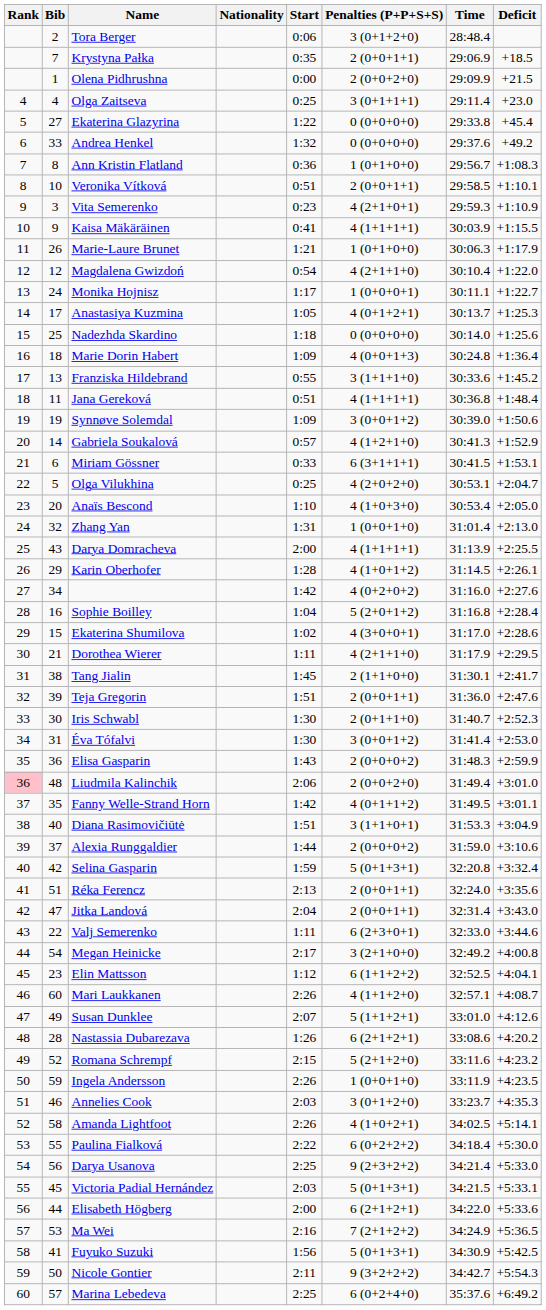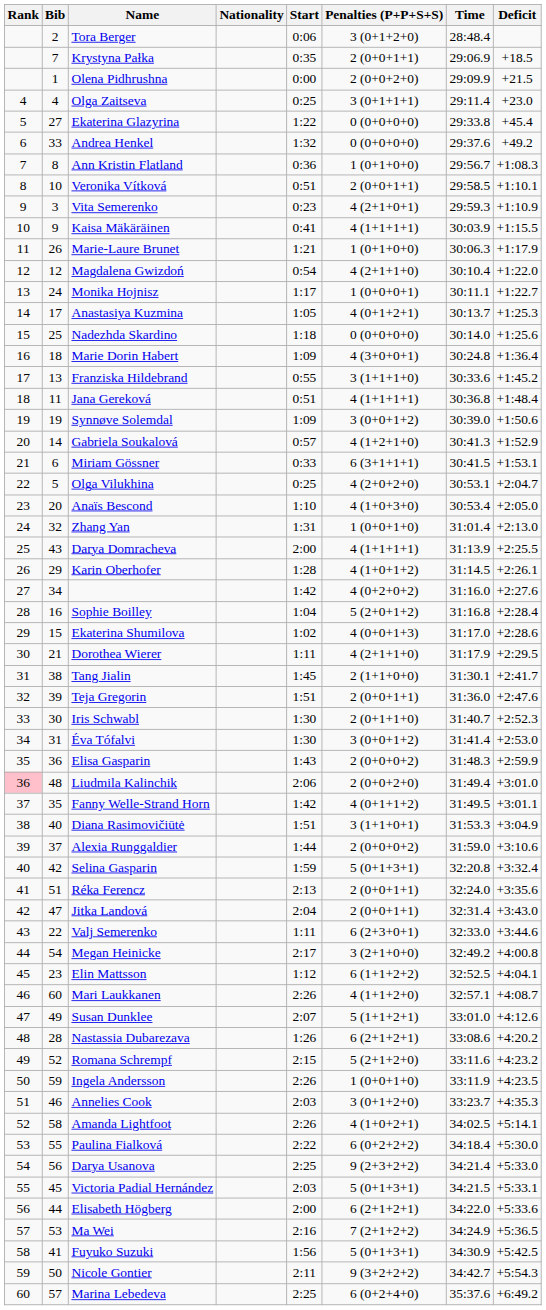 <table class="wikitable sortable" style="text-align:center">
 <tr>
 <th>Rank</th>
 <th>Bib</th>
 <th>Name</th>
 <th>Nationality</th>
 <th>Start</th>
 <th>Penalties (P+P+S+S)</th>
 <th>Time</th>
 <th>Deficit</th>
 </tr>
 <tr>
 <td></td>
 <td>2</td>
 <td align=left><a href='#'>Tora Berger</a></td>
 <td align=left></td>
 <td>0:06</td>
 <td>3 (0+1+2+0)</td>
 <td>28:48.4</td>
 <td></td>
 </tr>
 <tr>
 <td></td>
 <td>7</td>
 <td align=left><a href='#'>Krystyna Pałka</a></td>
 <td align=left></td>
 <td>0:35</td>
 <td>2 (0+0+1+1)</td>
 <td>29:06.9</td>
 <td>+18.5</td>
 </tr>
 <tr>
 <td></td>
 <td>1</td>
 <td align=left><a href='#'>Olena Pidhrushna</a></td>
 <td align=left></td>
 <td>0:00</td>
 <td>2 (0+0+2+0)</td>
 <td>29:09.9</td>
 <td>+21.5</td>
 </tr>
 <tr>
 <td>4</td>
 <td>4</td>
 <td align=left><a href='#'>Olga Zaitseva</a></td>
 <td align=left></td>
 <td>0:25</td>
 <td>3 (0+1+1+1)</td>
 <td>29:11.4</td>
 <td>+23.0</td>
 </tr>
 <tr>
 <td>5</td>
 <td>27</td>
 <td align=left><a href='#'>Ekaterina Glazyrina</a></td>
 <td align=left></td>
 <td>1:22</td>
 <td>0 (0+0+0+0)</td>
 <td>29:33.8</td>
 <td>+45.4</td>
 </tr>
 <tr>
 <td>6</td>
 <td>33</td>
 <td align=left><a href='#'>Andrea Henkel</a></td>
 <td align=left></td>
 <td>1:32</td>
 <td>0 (0+0+0+0)</td>
 <td>29:37.6</td>
 <td>+49.2</td>
 </tr>
 <tr>
 <td>7</td>
 <td>8</td>
 <td align=left><a href='#'>Ann Kristin Flatland</a></td>
 <td align=left></td>
 <td>0:36</td>
 <td>1 (0+1+0+0)</td>
 <td>29:56.7</td>
 <td>+1:08.3</td>
 </tr>
 <tr>
 <td>8</td>
 <td>10</td>
 <td align=left><a href='#'>Veronika Vítková</a></td>
 <td align=left></td>
 <td>0:51</td>
 <td>2 (0+0+1+1)</td>
 <td>29:58.5</td>
 <td>+1:10.1</td>
 </tr>
 <tr>
 <td>9</td>
 <td>3</td>
 <td align=left><a href='#'>Vita Semerenko</a></td>
 <td align=left></td>
 <td>0:23</td>
 <td>4 (2+1+0+1)</td>
 <td>29:59.3</td>
 <td>+1:10.9</td>
 </tr>
 <tr>
 <td>10</td>
 <td>9</td>
 <td align=left><a href='#'>Kaisa Mäkäräinen</a></td>
 <td align=left></td>
 <td>0:41</td>
 <td>4 (1+1+1+1)</td>
 <td>30:03.9</td>
 <td>+1:15.5</td>
 </tr>
 <tr>
 <td>11</td>
 <td>26</td>
 <td align=left><a href='#'>Marie-Laure Brunet</a></td>
 <td align=left></td>
 <td>1:21</td>
 <td>1 (0+1+0+0)</td>
 <td>30:06.3</td>
 <td>+1:17.9</td>
 </tr>
 <tr>
 <td>12</td>
 <td>12</td>
 <td align=left><a href='#'>Magdalena Gwizdoń</a></td>
 <td align=left></td>
 <td>0:54</td>
 <td>4 (2+1+1+0)</td>
 <td>30:10.4</td>
 <td>+1:22.0</td>
 </tr>
 <tr>
 <td>13</td>
 <td>24</td>
 <td align=left><a href='#'>Monika Hojnisz</a></td>
 <td align=left></td>
 <td>1:17</td>
 <td>1 (0+0+0+1)</td>
 <td>30:11.1</td>
 <td>+1:22.7</td>
 </tr>
 <tr>
 <td>14</td>
 <td>17</td>
 <td align=left><a href='#'>Anastasiya Kuzmina</a></td>
 <td align=left></td>
 <td>1:05</td>
 <td>4 (0+1+2+1)</td>
 <td>30:13.7</td>
 <td>+1:25.3</td>
 </tr>
 <tr>
 <td>15</td>
 <td>25</td>
 <td align=left><a href='#'>Nadezhda Skardino</a></td>
 <td align=left></td>
 <td>1:18</td>
 <td>0 (0+0+0+0)</td>
 <td>30:14.0</td>
 <td>+1:25.6</td>
 </tr>
 <tr>
 <td>16</td>
 <td>18</td>
 <td align=left><a href='#'>Marie Dorin Habert</a></td>
 <td align=left></td>
 <td>1:09</td>
-<td>4 (0+0+1+3)</td>
+<td>4 (3+0+0+1)</td>
 <td>30:24.8</td>
 <td>+1:36.4</td>
 </tr>
 <tr>
 <td>17</td>
 <td>13</td>
 <td align=left><a href='#'>Franziska Hildebrand</a></td>
 <td align=left></td>
 <td>0:55</td>
 <td>3 (1+1+1+0)</td>
 <td>30:33.6</td>
 <td>+1:45.2</td>
 </tr>
 <tr>
 <td>18</td>
 <td>11</td>
 <td align=left><a href='#'>Jana Gereková</a></td>
 <td align=left></td>
 <td>0:51</td>
 <td>4 (1+1+1+1)</td>
 <td>30:36.8</td>
 <td>+1:48.4</td>
 </tr>
 <tr>
 <td>19</td>
 <td>19</td>
 <td align=left><a href='#'>Synnøve Solemdal</a></td>
 <td align=left></td>
 <td>1:09</td>
 <td>3 (0+0+1+2)</td>
 <td>30:39.0</td>
 <td>+1:50.6</td>
 </tr>
 <tr>
 <td>20</td>
 <td>14</td>
 <td align=left><a href='#'>Gabriela Soukalová</a></td>
 <td align=left></td>
 <td>0:57</td>
 <td>4 (1+2+1+0)</td>
 <td>30:41.3</td>
 <td>+1:52.9</td>
 </tr>
 <tr>
 <td>21</td>
 <td>6</td>
 <td align=left><a href='#'>Miriam Gössner</a></td>
 <td align=left></td>
 <td>0:33</td>
 <td>6 (3+1+1+1)</td>
 <td>30:41.5</td>
 <td>+1:53.1</td>
 </tr>
 <tr>
 <td>22</td>
 <td>5</td>
 <td align=left><a href='#'>Olga Vilukhina</a></td>
 <td align=left></td>
 <td>0:25</td>
 <td>4 (2+0+2+0)</td>
 <td>30:53.1</td>
 <td>+2:04.7</td>
 </tr>
 <tr>
 <td>23</td>
 <td>20</td>
 <td align=left><a href='#'>Anaïs Bescond</a></td>
 <td align=left></td>
 <td>1:10</td>
 <td>4 (1+0+3+0)</td>
 <td>30:53.4</td>
 <td>+2:05.0</td>
 </tr>
 <tr>
 <td>24</td>
 <td>32</td>
 <td align=left><a href='#'>Zhang Yan</a></td>
 <td align=left></td>
 <td>1:31</td>
 <td>1 (0+0+1+0)</td>
 <td>31:01.4</td>
 <td>+2:13.0</td>
 </tr>
 <tr>
 <td>25</td>
 <td>43</td>
 <td align=left><a href='#'>Darya Domracheva</a></td>
 <td align=left></td>
 <td>2:00</td>
 <td>4 (1+1+1+1)</td>
 <td>31:13.9</td>
 <td>+2:25.5</td>
 </tr>
 <tr>
 <td>26</td>
 <td>29</td>
 <td align=left><a href='#'>Karin Oberhofer</a></td>
 <td align=left></td>
 <td>1:28</td>
 <td>4 (1+0+1+2)</td>
 <td>31:14.5</td>
 <td>+2:26.1</td>
 </tr>
 <tr>
 <td>27</td>
 <td>34</td>
 <td align=left></td>
 <td align=left></td>
 <td>1:42</td>
 <td>4 (0+2+0+2)</td>
 <td>31:16.0</td>
 <td>+2:27.6</td>
 </tr>
 <tr>
 <td>28</td>
 <td>16</td>
 <td align=left><a href='#'>Sophie Boilley</a></td>
 <td align=left></td>
 <td>1:04</td>
 <td>5 (2+0+1+2)</td>
 <td>31:16.8</td>
 <td>+2:28.4</td>
 </tr>
 <tr>
 <td>29</td>
 <td>15</td>
 <td align=left><a href='#'>Ekaterina Shumilova</a></td>
 <td align=left></td>
 <td>1:02</td>
-<td>4 (3+0+0+1)</td>
+<td>4 (0+0+1+3)</td>
 <td>31:17.0</td>
 <td>+2:28.6</td>
 </tr>
 <tr>
 <td>30</td>
 <td>21</td>
 <td align=left><a href='#'>Dorothea Wierer</a></td>
 <td align=left></td>
 <td>1:11</td>
 <td>4 (2+1+1+0)</td>
 <td>31:17.9</td>
 <td>+2:29.5</td>
 </tr>
 <tr>
 <td>31</td>
 <td>38</td>
 <td align=left><a href='#'>Tang Jialin</a></td>
 <td align=left></td>
 <td>1:45</td>
 <td>2 (1+1+0+0)</td>
 <td>31:30.1</td>
 <td>+2:41.7</td>
 </tr>
 <tr>
 <td>32</td>
 <td>39</td>
 <td align=left><a href='#'>Teja Gregorin</a></td>
 <td align=left></td>
 <td>1:51</td>
 <td>2 (0+0+1+1)</td>
 <td>31:36.0</td>
 <td>+2:47.6</td>
 </tr>
 <tr>
 <td>33</td>
 <td>30</td>
 <td align=left><a href='#'>Iris Schwabl</a></td>
 <td align=left></td>
 <td>1:30</td>
 <td>2 (0+1+1+0)</td>
 <td>31:40.7</td>
 <td>+2:52.3</td>
 </tr>
 <tr>
 <td>34</td>
 <td>31</td>
 <td align=left><a href='#'>Éva Tófalvi</a></td>
 <td align=left></td>
 <td>1:30</td>
 <td>3 (0+0+1+2)</td>
 <td>31:41.4</td>
 <td>+2:53.0</td>
 </tr>
 <tr>
 <td>35</td>
 <td>36</td>
 <td align=left><a href='#'>Elisa Gasparin</a></td>
 <td align=left></td>
 <td>1:43</td>
 <td>2 (0+0+0+2)</td>
 <td>31:48.3</td>
 <td>+2:59.9</td>
 </tr>
 <tr>
 <td style="background: pink;">36</td>
 <td>48</td>
 <td align=left><a href='#'>Liudmila Kalinchik</a></td>
 <td align=left></td>
 <td>2:06</td>
 <td>2 (0+0+2+0)</td>
 <td>31:49.4</td>
 <td>+3:01.0</td>
 </tr>
 <tr>
 <td>37</td>
 <td>35</td>
 <td align=left><a href='#'>Fanny Welle-Strand Horn</a></td>
 <td align=left></td>
 <td>1:42</td>
 <td>4 (0+1+1+2)</td>
 <td>31:49.5</td>
 <td>+3:01.1</td>
 </tr>
 <tr>
 <td>38</td>
 <td>40</td>
 <td align=left><a href='#'>Diana Rasimovičiūtė</a></td>
 <td align=left></td>
 <td>1:51</td>
 <td>3 (1+1+0+1)</td>
 <td>31:53.3</td>
 <td>+3:04.9</td>
 </tr>
 <tr>
 <td>39</td>
 <td>37</td>
 <td align=left><a href='#'>Alexia Runggaldier</a></td>
 <td align=left></td>
 <td>1:44</td>
 <td>2 (0+0+0+2)</td>
 <td>31:59.0</td>
 <td>+3:10.6</td>
 </tr>
 <tr>
 <td>40</td>
 <td>42</td>
 <td align=left><a href='#'>Selina Gasparin</a></td>
 <td align=left></td>
 <td>1:59</td>
 <td>5 (0+1+3+1)</td>
 <td>32:20.8</td>
 <td>+3:32.4</td>
 </tr>
 <tr>
 <td>41</td>
 <td>51</td>
 <td align=left><a href='#'>Réka Ferencz</a></td>
 <td align=left></td>
 <td>2:13</td>
 <td>2 (0+0+1+1)</td>
 <td>32:24.0</td>
 <td>+3:35.6</td>
 </tr>
 <tr>
 <td>42</td>
 <td>47</td>
 <td align=left><a href='#'>Jitka Landová</a></td>
 <td align=left></td>
 <td>2:04</td>
 <td>2 (0+0+1+1)</td>
 <td>32:31.4</td>
 <td>+3:43.0</td>
 </tr>
 <tr>
 <td>43</td>
 <td>22</td>
 <td align=left><a href='#'>Valj Semerenko</a></td>
 <td align=left></td>
 <td>1:11</td>
 <td>6 (2+3+0+1)</td>
 <td>32:33.0</td>
 <td>+3:44.6</td>
 </tr>
 <tr>
 <td>44</td>
 <td>54</td>
 <td align=left><a href='#'>Megan Heinicke</a></td>
 <td align=left></td>
 <td>2:17</td>
 <td>3 (2+1+0+0)</td>
 <td>32:49.2</td>
 <td>+4:00.8</td>
 </tr>
 <tr>
 <td>45</td>
 <td>23</td>
 <td align=left><a href='#'>Elin Mattsson</a></td>
 <td align=left></td>
 <td>1:12</td>
 <td>6 (1+1+2+2)</td>
 <td>32:52.5</td>
 <td>+4:04.1</td>
 </tr>
 <tr>
 <td>46</td>
 <td>60</td>
 <td align=left><a href='#'>Mari Laukkanen</a></td>
 <td align=left></td>
 <td>2:26</td>
 <td>4 (1+1+2+0)</td>
 <td>32:57.1</td>
 <td>+4:08.7</td>
 </tr>
 <tr>
 <td>47</td>
 <td>49</td>
 <td align=left><a href='#'>Susan Dunklee</a></td>
 <td align=left></td>
 <td>2:07</td>
 <td>5 (1+1+2+1)</td>
 <td>33:01.0</td>
 <td>+4:12.6</td>
 </tr>
 <tr>
 <td>48</td>
 <td>28</td>
 <td align=left><a href='#'>Nastassia Dubarezava</a></td>
 <td align=left></td>
 <td>1:26</td>
 <td>6 (2+1+2+1)</td>
 <td>33:08.6</td>
 <td>+4:20.2</td>
 </tr>
 <tr>
 <td>49</td>
 <td>52</td>
 <td align=left><a href='#'>Romana Schrempf</a></td>
 <td align=left></td>
 <td>2:15</td>
 <td>5 (2+1+2+0)</td>
 <td>33:11.6</td>
 <td>+4:23.2</td>
 </tr>
 <tr>
 <td>50</td>
 <td>59</td>
 <td align=left><a href='#'>Ingela Andersson</a></td>
 <td align=left></td>
 <td>2:26</td>
 <td>1 (0+0+1+0)</td>
 <td>33:11.9</td>
 <td>+4:23.5</td>
 </tr>
 <tr>
 <td>51</td>
 <td>46</td>
 <td align=left><a href='#'>Annelies Cook</a></td>
 <td align=left></td>
 <td>2:03</td>
 <td>3 (0+1+2+0)</td>
 <td>33:23.7</td>
 <td>+4:35.3</td>
 </tr>
 <tr>
 <td>52</td>
 <td>58</td>
 <td align=left><a href='#'>Amanda Lightfoot</a></td>
 <td align=left></td>
 <td>2:26</td>
 <td>4 (1+0+2+1)</td>
 <td>34:02.5</td>
 <td>+5:14.1</td>
 </tr>
 <tr>
 <td>53</td>
 <td>55</td>
 <td align=left><a href='#'>Paulina Fialková</a></td>
 <td align=left></td>
 <td>2:22</td>
 <td>6 (0+2+2+2)</td>
 <td>34:18.4</td>
 <td>+5:30.0</td>
 </tr>
 <tr>
 <td>54</td>
 <td>56</td>
 <td align=left><a href='#'>Darya Usanova</a></td>
 <td align=left></td>
 <td>2:25</td>
 <td>9 (2+3+2+2)</td>
 <td>34:21.4</td>
 <td>+5:33.0</td>
 </tr>
 <tr>
 <td>55</td>
 <td>45</td>
 <td align=left><a href='#'>Victoria Padial Hernández</a></td>
 <td align=left></td>
 <td>2:03</td>
 <td>5 (0+1+3+1)</td>
 <td>34:21.5</td>
 <td>+5:33.1</td>
 </tr>
 <tr>
 <td>56</td>
 <td>44</td>
 <td align=left><a href='#'>Elisabeth Högberg</a></td>
 <td align=left></td>
 <td>2:00</td>
 <td>6 (2+1+2+1)</td>
 <td>34:22.0</td>
 <td>+5:33.6</td>
 </tr>
 <tr>
 <td>57</td>
 <td>53</td>
 <td align=left><a href='#'>Ma Wei</a></td>
 <td align=left></td>
 <td>2:16</td>
 <td>7 (2+1+2+2)</td>
 <td>34:24.9</td>
 <td>+5:36.5</td>
 </tr>
 <tr>
 <td>58</td>
 <td>41</td>
 <td align=left><a href='#'>Fuyuko Suzuki</a></td>
 <td align=left></td>
 <td>1:56</td>
 <td>5 (0+1+3+1)</td>
 <td>34:30.9</td>
 <td>+5:42.5</td>
 </tr>
 <tr>
 <td>59</td>
 <td>50</td>
 <td align=left><a href='#'>Nicole Gontier</a></td>
 <td align=left></td>
 <td>2:11</td>
 <td>9 (3+2+2+2)</td>
 <td>34:42.7</td>
 <td>+5:54.3</td>
 </tr>
 <tr>
 <td>60</td>
 <td>57</td>
 <td align=left><a href='#'>Marina Lebedeva</a></td>
 <td align=left></td>
 <td>2:25</td>
 <td>6 (0+2+4+0)</td>
 <td>35:37.6</td>
 <td>+6:49.2</td>
 </tr>
 </table>
